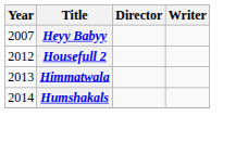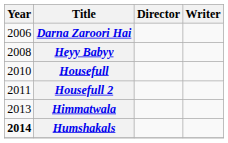 <table class="wikitable sortable plainrowheaders ">
 <tr>
 <th scope="col">Year</th>
 <th scope="col">Title</th>
 <th>Director</th>
 <th>Writer</th>
 </tr>
 <tr>
-<td style="text-align:center;">2007</td>
+<td style="text-align:center;">2006</td>
+<th scope="row"><em><a href='#'>Darna Zaroori Hai</a></em></th>
+<td></td>
+<td></td>
+</tr>
+<tr>
+<td style="text-align:center;">2008</td>
 <th scope="row"><em><a href='#'>Heyy Babyy</a></em></th>
 <td></td>
 <td></td>
 </tr>
 <tr>
-<td style="text-align:center;">2012</td>
+<td style="text-align:center;">2010</td>
+<th scope="row"><em><a href='#'>Housefull</a></em></th>
+<td></td>
+<td></td>
+</tr>
+<tr>
+<td style="text-align:center;">2011</td>
 <th scope="row"><em><a href='#'>Housefull 2</a></em></th>
 <td></td>
 <td></td>
 </tr>
 <tr>
 <td style="text-align:center;">2013</td>
 <th scope="row"><em><a href='#'>Himmatwala</a></em></th>
 <td></td>
 <td></td>
 </tr>
 <tr>
-<td style="text-align:center;">2014</td>
+<td style="text-align:center;"><strong>2014</strong></td>
 <th scope="row"><em><a href='#'>Humshakals</a></em></th>
 <td></td>
 <td></td>
 </tr>
 <tr>
 </tr>
 </table>
